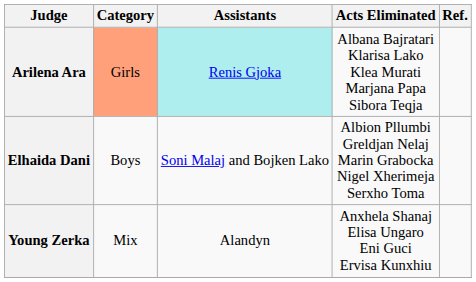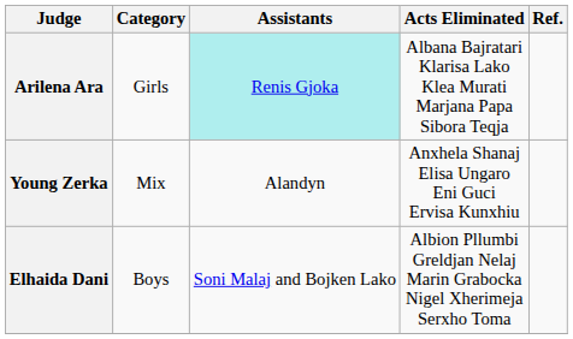 <table class="wikitable plainrowheaders" style="text-align:center">
 <tr>
 <th>Judge</th>
 <th>Category</th>
 <th>Assistants</th>
 <th>Acts Eliminated</th>
 <th>Ref.</th>
 </tr>
 <tr>
 <th scope="row">Arilena Ara</th>
-<td style="background: lightsalmon;">Girls</td>
+<td>Girls</td>
 <td style="background: paleturquoise;"><a href='#'>Renis Gjoka</a></td>
 <td>Albana Bajratari<br>Klarisa Lako<br>Klea Murati<br>Marjana Papa<br>Sibora Teqja</td>
+<td></td>
+</tr>
+<tr>
+<th scope="row">Young Zerka</th>
+<td>Mix</td>
+<td>Alandyn</td>
+<td>Anxhela Shanaj<br>Elisa Ungaro<br>Eni Guci<br>Ervisa Kunxhiu</td>
 <td></td>
 </tr>
 <tr>
 <th scope="row">Elhaida Dani</th>
 <td>Boys</td>
 <td><a href='#'>Soni Malaj</a> and Bojken Lako</td>
 <td>Albion Pllumbi<br>Greldjan Nelaj<br>Marin Grabocka<br>Nigel Xherimeja<br>Serxho Toma</td>
 <td></td>
 </tr>
 <tr>
-<th scope="row">Young Zerka</th>
-<td>Mix</td>
-<td>Alandyn</td>
-<td>Anxhela Shanaj<br>Elisa Ungaro<br>Eni Guci<br>Ervisa Kunxhiu</td>
-<td></td>
-</tr>
-<tr>
 </tr>
 </table>
